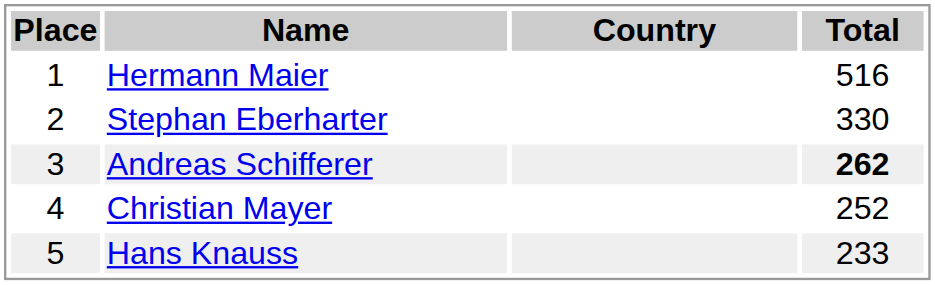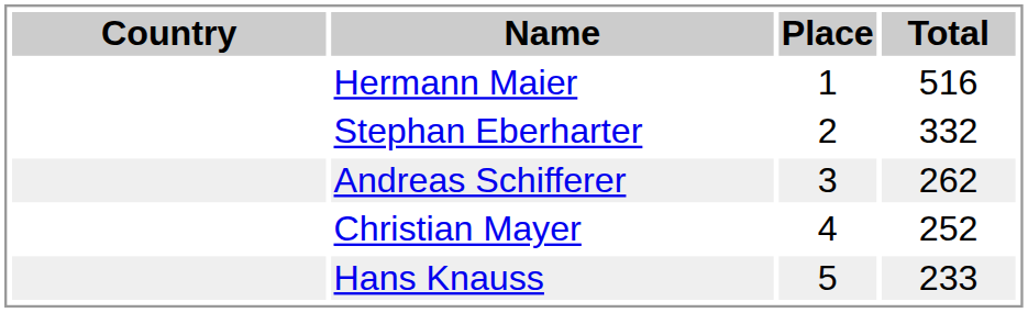 <table border="0" style="border: 1px solid #999; background-color:#FFFFFF; text-align:center; font-size:86%; line-height:15px;">
 <tr align="center" bgcolor="#CCCCCC">
+<th width=120>Country</th>
+<th width=170>Name</th>
 <th width=35>Place</th>
-<th width=170>Name</th>
-<th width=120>Country</th>
 <th width=50>Total</th>
 </tr>
 <tr>
+<td align="left"></td>
+<td align="left"><a href='#'>Hermann Maier</a></td>
 <td>1</td>
-<td align="left"><a href='#'>Hermann Maier</a></td>
-<td align="left"></td>
 <td>516</td>
 </tr>
 <tr>
+<td align="left"></td>
+<td align="left"><a href='#'>Stephan Eberharter</a></td>
 <td>2</td>
-<td align="left"><a href='#'>Stephan Eberharter</a></td>
-<td align="left"></td>
-<td>330</td>
+<td>332</td>
 </tr>
 <tr bgcolor="#EFEFEF">
+<td align="left"></td>
+<td align="left"><a href='#'>Andreas Schifferer</a></td>
 <td>3</td>
-<td align="left"><a href='#'>Andreas Schifferer</a></td>
-<td align="left"></td>
-<td><strong>262</strong></td>
+<td>262</td>
 </tr>
 <tr>
+<td align="left"></td>
+<td align="left"><a href='#'>Christian Mayer</a></td>
 <td>4</td>
-<td align="left"><a href='#'>Christian Mayer</a></td>
-<td align="left"></td>
 <td>252</td>
 </tr>
 <tr bgcolor="#EFEFEF">
+<td align="left"></td>
+<td align="left"><a href='#'>Hans Knauss</a></td>
 <td>5</td>
-<td align="left"><a href='#'>Hans Knauss</a></td>
-<td align="left"></td>
 <td>233</td>
 </tr>
 </table>
